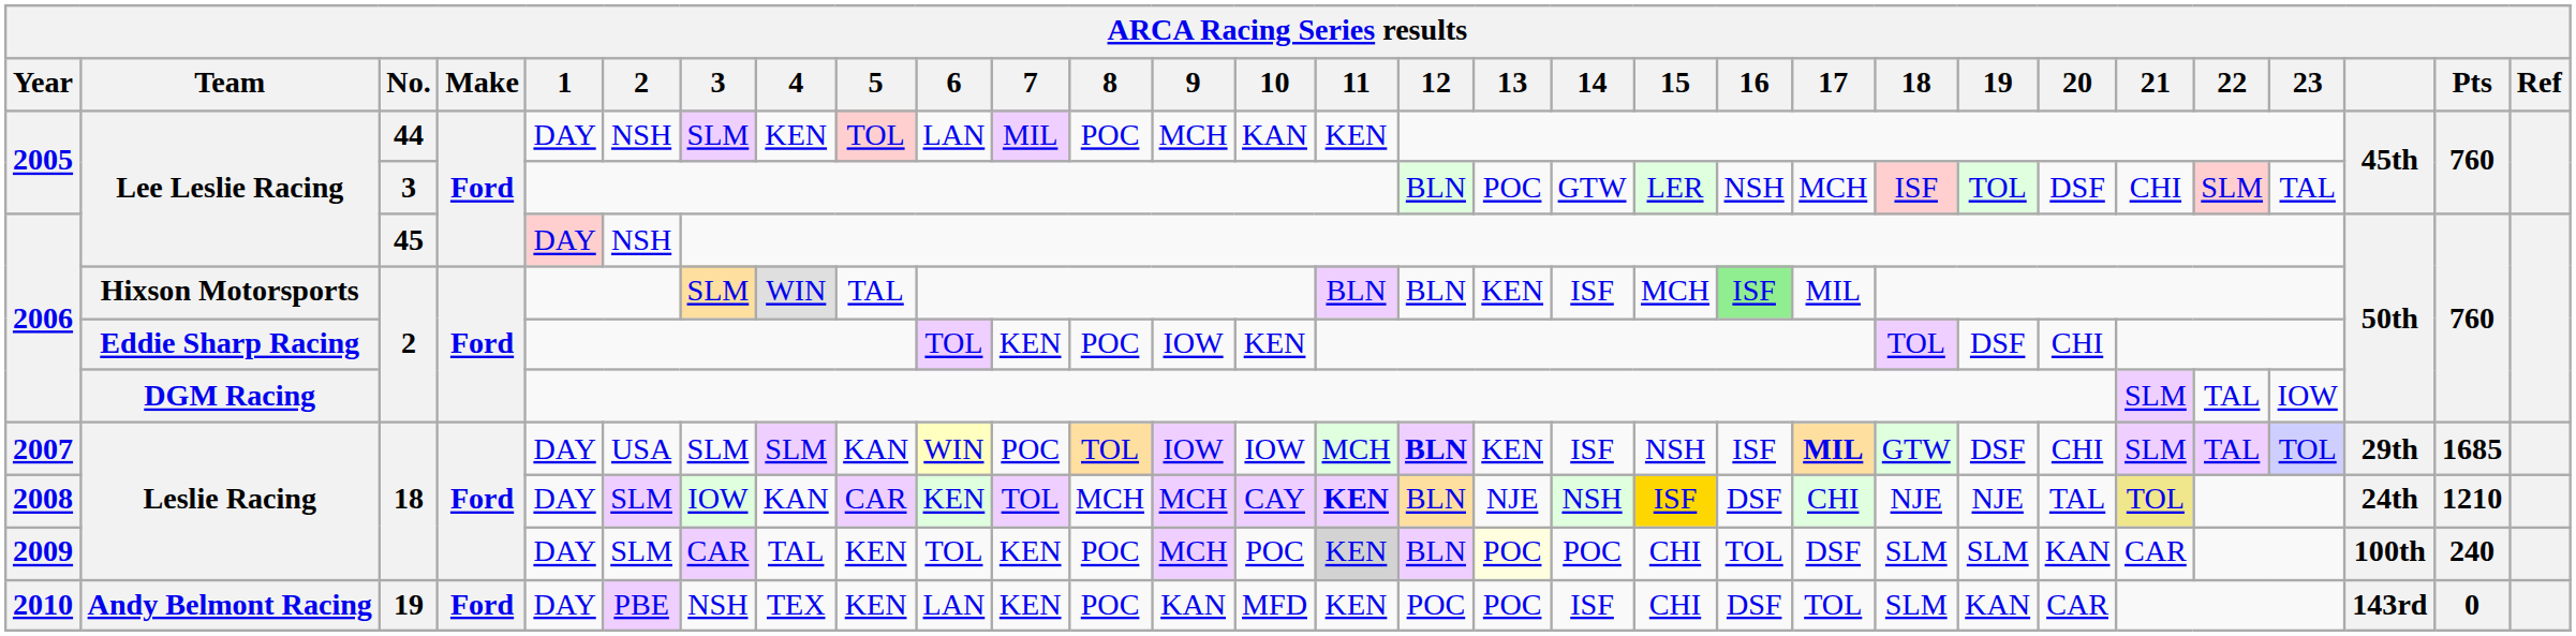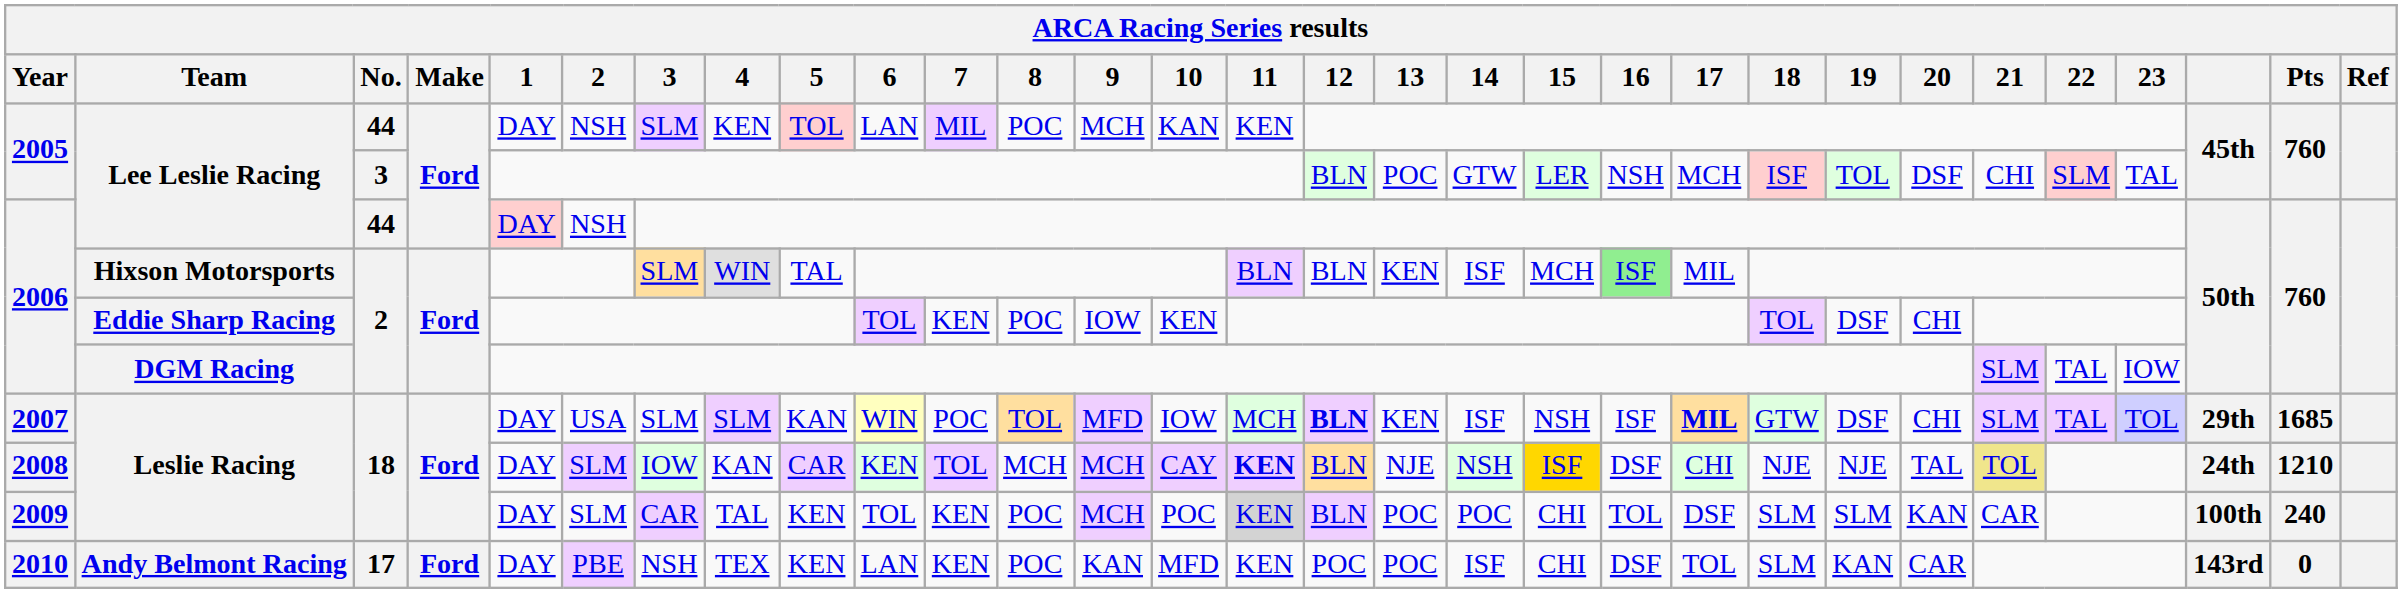 <table class="wikitable" style="text-align:center; font-size:75%">
 <tr>
 <th colspan=47><a href='#'>ARCA Racing Series</a> results</th>
 </tr>
 <tr>
 <th>Year</th>
 <th>Team</th>
 <th>No.</th>
 <th>Make</th>
 <th>1</th>
 <th>2</th>
 <th>3</th>
 <th>4</th>
 <th>5</th>
 <th>6</th>
 <th>7</th>
 <th>8</th>
 <th>9</th>
 <th>10</th>
 <th>11</th>
 <th>12</th>
 <th>13</th>
 <th>14</th>
 <th>15</th>
 <th>16</th>
 <th>17</th>
 <th>18</th>
 <th>19</th>
 <th>20</th>
 <th>21</th>
 <th>22</th>
 <th>23</th>
 <th></th>
 <th>Pts</th>
 <th>Ref</th>
 </tr>
 <tr>
 <th rowspan=2><a href='#'>2005</a></th>
 <th rowspan=3>Lee Leslie Racing</th>
 <th>44</th>
 <th rowspan=3><a href='#'>Ford</a></th>
 <td><a href='#'>DAY</a></td>
 <td><a href='#'>NSH</a></td>
 <td style="background:#EFCFFF;"><a href='#'>SLM</a><br></td>
 <td><a href='#'>KEN</a></td>
 <td style="background:#FFCFCF;"><a href='#'>TOL</a><br></td>
 <td><a href='#'>LAN</a></td>
 <td style="background:#EFCFFF;"><a href='#'>MIL</a><br></td>
 <td><a href='#'>POC</a></td>
 <td><a href='#'>MCH</a></td>
 <td><a href='#'>KAN</a></td>
 <td><a href='#'>KEN</a></td>
 <td colspan=12></td>
 <th rowspan=2>45th</th>
 <th rowspan=2>760</th>
 <th rowspan=2></th>
 </tr>
 <tr>
 <th>3</th>
 <td colspan=11></td>
 <td style="background:#DFFFDF;"><a href='#'>BLN</a><br></td>
 <td><a href='#'>POC</a></td>
 <td><a href='#'>GTW</a></td>
 <td style="background:#DFFFDF;"><a href='#'>LER</a><br></td>
 <td><a href='#'>NSH</a></td>
 <td><a href='#'>MCH</a></td>
 <td style="background:#FFCFCF;"><a href='#'>ISF</a><br></td>
 <td style="background:#DFFFDF;"><a href='#'>TOL</a><br></td>
 <td><a href='#'>DSF</a></td>
 <td><a href='#'>CHI</a></td>
 <td style="background:#FFCFCF;"><a href='#'>SLM</a><br></td>
 <td><a href='#'>TAL</a></td>
 </tr>
 <tr>
 <th rowspan=4><a href='#'>2006</a></th>
-<th>45</th>
+<th>44</th>
 <td style="background:#FFCFCF;"><a href='#'>DAY</a><br></td>
 <td><a href='#'>NSH</a></td>
 <td colspan=21></td>
 <th rowspan=4>50th</th>
 <th rowspan=4>760</th>
 <th rowspan=4></th>
 </tr>
 <tr>
 <th>Hixson Motorsports</th>
 <th rowspan=3>2</th>
 <th rowspan=3><a href='#'>Ford</a></th>
 <td colspan=2></td>
 <td style="background:#FFDF9F;"><a href='#'>SLM</a><br></td>
 <td style="background:#DFDFDF;"><a href='#'>WIN</a><br></td>
 <td><a href='#'>TAL</a></td>
 <td colspan=5></td>
 <td style="background:#EFCFFF;"><a href='#'>BLN</a><br></td>
 <td><a href='#'>BLN</a></td>
 <td><a href='#'>KEN</a></td>
 <td><a href='#'>ISF</a></td>
 <td><a href='#'>MCH</a></td>
 <td style="background: lightgreen;"><a href='#'>ISF</a></td>
 <td><a href='#'>MIL</a></td>
 <td colspan=6></td>
 </tr>
 <tr>
 <th><a href='#'>Eddie Sharp Racing</a></th>
 <td colspan=5></td>
 <td style="background:#EFCFFF;"><a href='#'>TOL</a><br></td>
 <td><a href='#'>KEN</a></td>
 <td><a href='#'>POC</a></td>
 <td><a href='#'>IOW</a></td>
 <td><a href='#'>KEN</a></td>
 <td colspan=7></td>
 <td style="background:#EFCFFF;"><a href='#'>TOL</a><br></td>
 <td><a href='#'>DSF</a></td>
 <td><a href='#'>CHI</a></td>
 <td colspan=3></td>
 </tr>
 <tr>
 <th><a href='#'>DGM Racing</a></th>
 <td colspan=20></td>
 <td style="background:#EFCFFF;"><a href='#'>SLM</a><br></td>
 <td><a href='#'>TAL</a></td>
 <td><a href='#'>IOW</a></td>
 </tr>
 <tr>
 <th><a href='#'>2007</a></th>
 <th rowspan=3>Leslie Racing</th>
 <th rowspan=3>18</th>
 <th rowspan=3><a href='#'>Ford</a></th>
 <td><a href='#'>DAY</a></td>
 <td><a href='#'>USA</a></td>
 <td><a href='#'>SLM</a></td>
 <td style="background:#EFCFFF;"><a href='#'>SLM</a><br></td>
 <td><a href='#'>KAN</a></td>
 <td style="background:#FFFFBF;"><a href='#'>WIN</a><br></td>
 <td><a href='#'>POC</a></td>
 <td style="background:#FFDF9F;"><a href='#'>TOL</a><br></td>
-<td style="background:#EFCFFF;"><a href='#'>IOW</a><br></td>
+<td style="background:#EFCFFF;"><a href='#'>MFD</a><br></td>
 <td><a href='#'>IOW</a></td>
 <td style="background:#DFFFDF;"><a href='#'>MCH</a><br></td>
 <td style="background:#EFCFFF;"><strong><a href='#'>BLN</a><br></strong></td>
 <td><a href='#'>KEN</a></td>
 <td><a href='#'>ISF</a></td>
 <td><a href='#'>NSH</a></td>
 <td><a href='#'>ISF</a></td>
 <td style="background:#FFDF9F;"><strong><a href='#'>MIL</a><br></strong></td>
 <td style="background:#DFFFDF;"><a href='#'>GTW</a><br></td>
 <td><a href='#'>DSF</a></td>
 <td><a href='#'>CHI</a></td>
 <td style="background:#EFCFFF;"><a href='#'>SLM</a><br></td>
 <td style="background:#EFCFFF;"><a href='#'>TAL</a><br></td>
 <td style="background:#CFCFFF;"><a href='#'>TOL</a><br></td>
 <th>29th</th>
 <th>1685</th>
 <th></th>
 </tr>
 <tr>
 <th><a href='#'>2008</a></th>
 <td><a href='#'>DAY</a></td>
 <td style="background:#EFCFFF;"><a href='#'>SLM</a><br></td>
 <td style="background:#DFFFDF;"><a href='#'>IOW</a><br></td>
 <td><a href='#'>KAN</a></td>
 <td style="background:#EFCFFF;"><a href='#'>CAR</a><br></td>
 <td style="background:#DFFFDF;"><a href='#'>KEN</a><br></td>
 <td style="background:#EFCFFF;"><a href='#'>TOL</a><br></td>
 <td><a href='#'>MCH</a></td>
 <td style="background:#EFCFFF;"><a href='#'>MCH</a><br></td>
 <td style="background:#EFCFFF;"><a href='#'>CAY</a><br></td>
 <td style="background:#EFCFFF;"><strong><a href='#'>KEN</a><br></strong></td>
 <td style="background:#FFDF9F;"><a href='#'>BLN</a><br></td>
 <td><a href='#'>NJE</a></td>
 <td style="background:#DFFFDF;"><a href='#'>NSH</a><br></td>
 <td style="background: gold;"><a href='#'>ISF</a></td>
 <td><a href='#'>DSF</a></td>
 <td style="background:#DFFFDF;"><a href='#'>CHI</a><br></td>
 <td><a href='#'>NJE</a></td>
 <td><a href='#'>NJE</a></td>
 <td><a href='#'>TAL</a></td>
 <td style="background: khaki;"><a href='#'>TOL</a></td>
 <td colspan=2></td>
 <th>24th</th>
 <th>1210</th>
 <th></th>
 </tr>
 <tr>
 <th><a href='#'>2009</a></th>
 <td><a href='#'>DAY</a></td>
 <td><a href='#'>SLM</a></td>
 <td style="background:#EFCFFF;"><a href='#'>CAR</a><br></td>
 <td><a href='#'>TAL</a></td>
 <td><a href='#'>KEN</a></td>
 <td><a href='#'>TOL</a></td>
 <td><a href='#'>KEN</a></td>
 <td><a href='#'>POC</a></td>
 <td style="background:#EFCFFF;"><a href='#'>MCH</a><br></td>
 <td><a href='#'>POC</a></td>
 <td style="background: lightgrey;"><a href='#'>KEN</a></td>
 <td style="background:#EFCFFF;"><a href='#'>BLN</a><br></td>
-<td style="background: lightyellow;"><a href='#'>POC</a></td>
+<td><a href='#'>POC</a></td>
 <td><a href='#'>POC</a></td>
 <td><a href='#'>CHI</a></td>
 <td><a href='#'>TOL</a></td>
 <td><a href='#'>DSF</a></td>
 <td><a href='#'>SLM</a></td>
 <td><a href='#'>SLM</a></td>
 <td><a href='#'>KAN</a></td>
 <td><a href='#'>CAR</a></td>
 <td colspan=2></td>
 <th>100th</th>
 <th>240</th>
 <th></th>
 </tr>
 <tr>
 <th><a href='#'>2010</a></th>
 <th><a href='#'>Andy Belmont Racing</a></th>
-<th>19</th>
+<th>17</th>
 <th><a href='#'>Ford</a></th>
 <td><a href='#'>DAY</a></td>
 <td style="background:#EFCFFF;"><a href='#'>PBE</a><br></td>
 <td><a href='#'>NSH</a></td>
 <td><a href='#'>TEX</a></td>
 <td><a href='#'>KEN</a></td>
 <td><a href='#'>LAN</a></td>
 <td><a href='#'>KEN</a></td>
 <td><a href='#'>POC</a></td>
 <td><a href='#'>KAN</a></td>
 <td><a href='#'>MFD</a></td>
 <td><a href='#'>KEN</a></td>
 <td><a href='#'>POC</a></td>
 <td><a href='#'>POC</a></td>
 <td><a href='#'>ISF</a></td>
 <td><a href='#'>CHI</a></td>
 <td><a href='#'>DSF</a></td>
 <td><a href='#'>TOL</a></td>
 <td><a href='#'>SLM</a></td>
 <td><a href='#'>KAN</a></td>
 <td><a href='#'>CAR</a></td>
 <td colspan=3></td>
 <th>143rd</th>
 <th>0</th>
 <th></th>
 </tr>
 </table>
